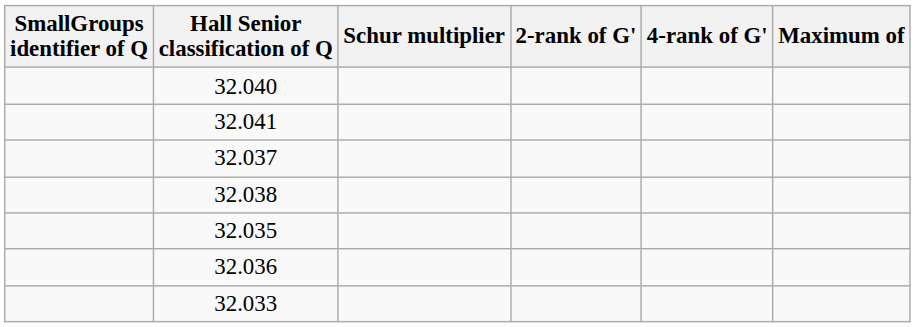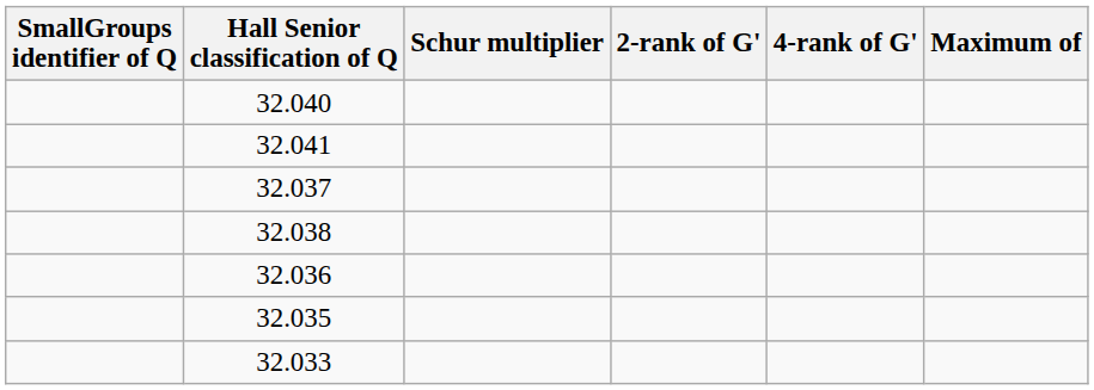 <table class="wikitable collapsible" style="float:right; text-align:center;">
 <tr>
 <th>SmallGroups <br>identifier of Q</th>
 <th>Hall Senior <br>classification of Q</th>
 <th>Schur multiplier <br></th>
 <th>2-rank of G' <br></th>
 <th>4-rank of G' <br></th>
 <th>Maximum of <br></th>
 </tr>
 <tr>
 <td></td>
 <td>32.040</td>
 <td></td>
 <td></td>
 <td></td>
 <td></td>
 </tr>
 <tr>
 <td></td>
 <td>32.041</td>
 <td></td>
 <td></td>
 <td></td>
 <td></td>
 </tr>
 <tr>
 <td></td>
 <td>32.037</td>
 <td></td>
 <td></td>
 <td></td>
 <td></td>
 </tr>
 <tr>
 <td></td>
 <td>32.038</td>
 <td></td>
 <td></td>
 <td></td>
 <td></td>
 </tr>
 <tr>
 <td></td>
-<td>32.035</td>
+<td>32.036</td>
 <td></td>
 <td></td>
 <td></td>
 <td></td>
 </tr>
 <tr>
 <td></td>
-<td>32.036</td>
+<td>32.035</td>
 <td></td>
 <td></td>
 <td></td>
 <td></td>
 </tr>
 <tr>
 <td></td>
 <td>32.033</td>
 <td></td>
 <td></td>
 <td></td>
 <td></td>
 </tr>
 </table>
